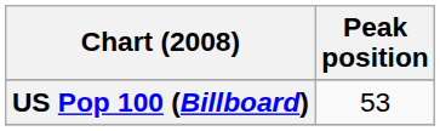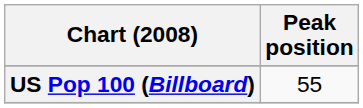 <table class="wikitable sortable plainrowheaders" style="text-align:center;">
 <tr>
 <th scope="col">Chart (2008)</th>
 <th scope="col">Peak<br>position</th>
 </tr>
 <tr>
 </tr>
 <tr>
 </tr>
 <tr>
 </tr>
 <tr>
 <th scope="row">US <a href='#'>Pop 100</a> (<a href='#'><em>Billboard</em></a>)</th>
-<td>53</td>
+<td>55</td>
 </tr>
 <tr>
 </tr>
 </table>
